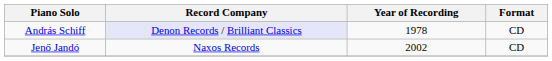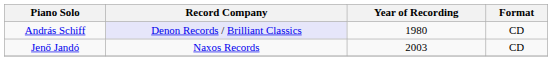 <table class="wikitable" width="800px">
 <tr>
 <th align="center">Piano Solo</th>
 <th align="center">Record Company</th>
 <th align="center">Year of Recording</th>
 <th align="center">Format</th>
 </tr>
 <tr>
 <td align="center"><a href='#'>András Schiff</a></td>
 <td align="center" style="background: lavender;"><a href='#'>Denon Records</a> / <a href='#'>Brilliant Classics</a></td>
-<td align="center">1978</td>
+<td align="center">1980</td>
 <td align="center">CD</td>
 </tr>
 <tr>
 <td align="center"><a href='#'>Jenő Jandó</a></td>
 <td align="center"><a href='#'>Naxos Records</a></td>
-<td align="center">2002</td>
+<td align="center">2003</td>
 <td align="center">CD</td>
 </tr>
 <tr>
 </tr>
 </table>
